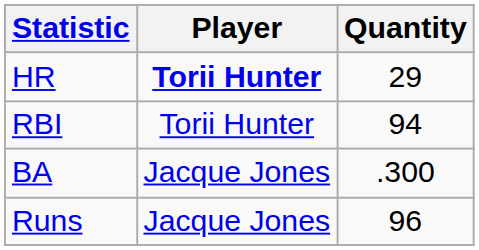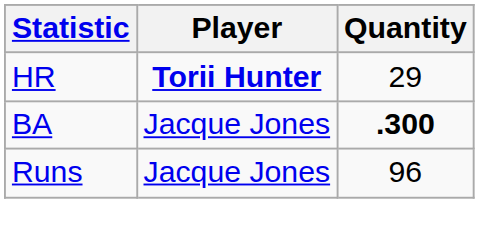 <table class="wikitable" style="text-align: center;">
 <tr>
 <th><a href='#'>Statistic</a></th>
 <th>Player</th>
 <th>Quantity</th>
 </tr>
 <tr>
 <td align="left"><a href='#'>HR</a></td>
 <td><strong><a href='#'>Torii Hunter</a></strong></td>
 <td>29</td>
 </tr>
 <tr>
-<td align="left"><a href='#'>RBI</a></td>
-<td><a href='#'>Torii Hunter</a></td>
-<td>94</td>
-</tr>
-<tr>
 <td align="left"><a href='#'>BA</a></td>
 <td><a href='#'>Jacque Jones</a></td>
-<td>.300</td>
+<td><strong>.300</strong></td>
 </tr>
 <tr>
 <td align="left"><a href='#'>Runs</a></td>
 <td><a href='#'>Jacque Jones</a></td>
 <td>96</td>
 </tr>
 </table>
